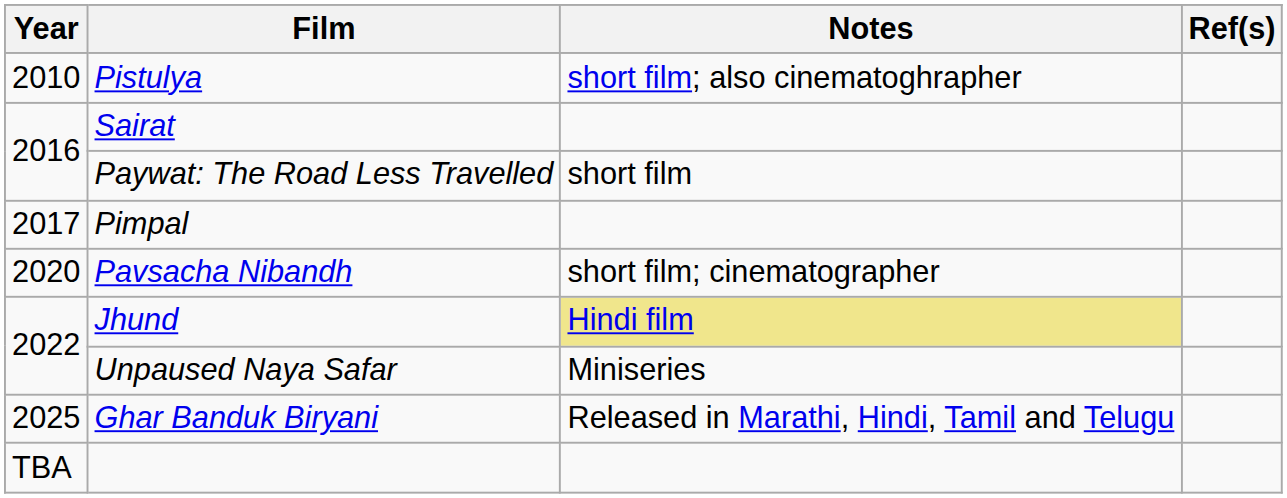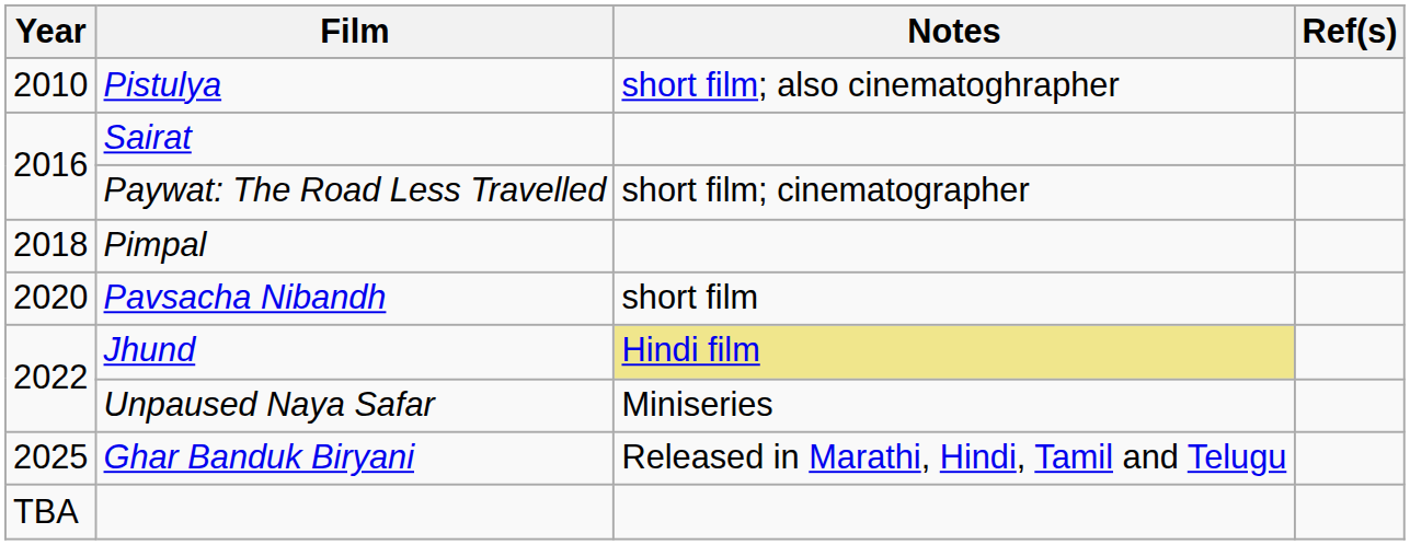 <table class="wikitable">
 <tr>
 <th>Year</th>
 <th>Film</th>
 <th>Notes</th>
 <th>Ref(s)</th>
 </tr>
 <tr>
 <td>2010</td>
 <td><em><a href='#'>Pistulya</a></em></td>
 <td><a href='#'>short film</a>; also cinematoghrapher</td>
 <td></td>
 </tr>
 <tr>
 <td rowspan="2">2016</td>
 <td><em><a href='#'>Sairat</a></em></td>
 <td></td>
 <td></td>
 </tr>
 <tr>
 <td><em>Paywat: The Road Less Travelled</em></td>
-<td>short film</td>
+<td>short film; cinematographer</td>
 <td></td>
 </tr>
 <tr>
-<td>2017</td>
+<td>2018</td>
 <td><em>Pimpal</em></td>
 <td></td>
 <td></td>
 </tr>
 <tr>
 <td>2020</td>
 <td><em><a href='#'>Pavsacha Nibandh</a></em></td>
-<td>short film; cinematographer</td>
+<td>short film</td>
 <td></td>
 </tr>
 <tr>
 <td rowspan="2">2022</td>
 <td><em><a href='#'>Jhund</a></em></td>
 <td style="background: khaki;"><a href='#'>Hindi film</a></td>
 <td></td>
 </tr>
 <tr>
 <td><em>Unpaused Naya Safar</em></td>
 <td>Miniseries</td>
 <td></td>
 </tr>
 <tr>
 <td>2025</td>
 <td><em><a href='#'>Ghar Banduk Biryani</a></em></td>
 <td>Released in <a href='#'>Marathi</a>, <a href='#'>Hindi</a>, <a href='#'>Tamil</a> and <a href='#'>Telugu</a></td>
 <td></td>
 </tr>
 <tr>
 <td>TBA</td>
 <td></td>
 <td></td>
 <td></td>
 </tr>
 </table>
